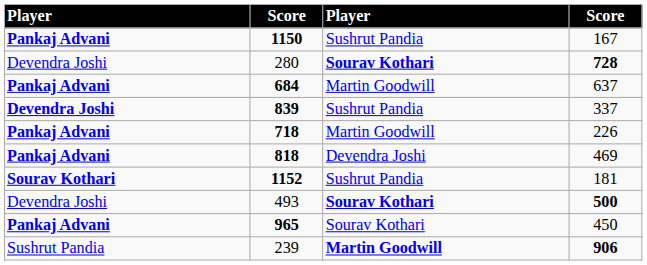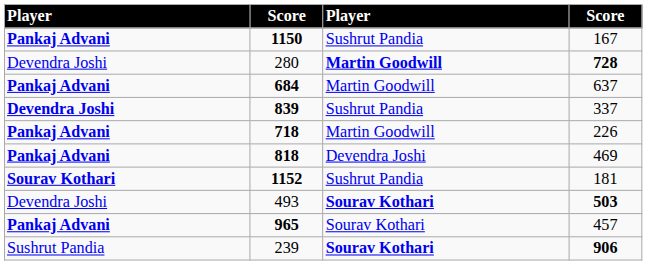 <table border="2" cellpadding="2" cellspacing="0" style="margin: 0; background: #f9f9f9; border: 1px #aaa solid; border-collapse: collapse; font-size: 100%;" width=50%>
 <tr>
 <th bgcolor="000000" style="color:white; text-align:left" width=20%>Player</th>
 <th bgcolor="000000" style="color:white; text-align:center" width=5%>Score</th>
 <th bgcolor="000000" style="color:white; text-align:left" width=20%>Player</th>
 <th bgcolor="000000" style="color:white; text-align:center" width= 5%>Score</th>
 </tr>
 <tr>
 <td style="text-align:left"> <strong><a href='#'>Pankaj Advani</a></strong></td>
 <td style="text-align:center"><strong>1150</strong></td>
 <td style="text-align:left"> <a href='#'>Sushrut Pandia</a></td>
 <td style="text-align:center">167</td>
 </tr>
 <tr>
 <td style="text-align:left"> <a href='#'>Devendra Joshi</a></td>
 <td style="text-align:center">280</td>
-<td style="text-align:left"> <strong><a href='#'>Sourav Kothari</a></strong></td>
+<td style="text-align:left"> <strong><a href='#'>Martin Goodwill</a></strong></td>
 <td style="text-align:center"><strong>728</strong></td>
 </tr>
 <tr>
 <td style="text-align:left"> <strong><a href='#'>Pankaj Advani</a></strong></td>
 <td style="text-align:center"><strong>684</strong></td>
 <td style="text-align:left"> <a href='#'>Martin Goodwill</a></td>
 <td style="text-align:center">637</td>
 </tr>
 <tr>
 <td style="text-align:left"> <strong><a href='#'>Devendra Joshi</a></strong></td>
 <td style="text-align:center"><strong>839</strong></td>
 <td style="text-align:left"> <a href='#'>Sushrut Pandia</a></td>
 <td style="text-align:center">337</td>
 </tr>
 <tr>
 <td style="text-align:left"> <strong><a href='#'>Pankaj Advani</a></strong></td>
 <td style="text-align:center"><strong>718</strong></td>
 <td style="text-align:left"> <a href='#'>Martin Goodwill</a></td>
 <td style="text-align:center">226</td>
 </tr>
 <tr>
 <td style="text-align:left"> <strong><a href='#'>Pankaj Advani</a></strong></td>
 <td style="text-align:center"><strong>818</strong></td>
 <td style="text-align:left"> <a href='#'>Devendra Joshi</a></td>
 <td style="text-align:center">469</td>
 </tr>
 <tr>
 <td style="text-align:left"> <strong><a href='#'>Sourav Kothari</a></strong></td>
 <td style="text-align:center"><strong>1152</strong></td>
 <td style="text-align:left"> <a href='#'>Sushrut Pandia</a></td>
 <td style="text-align:center">181</td>
 </tr>
 <tr>
 <td style="text-align:left"> <a href='#'>Devendra Joshi</a></td>
 <td style="text-align:center">493</td>
 <td style="text-align:left"> <strong><a href='#'>Sourav Kothari</a></strong></td>
-<td style="text-align:center"><strong>500</strong></td>
+<td style="text-align:center"><strong>503</strong></td>
 </tr>
 <tr>
 <td style="text-align:left"> <strong><a href='#'>Pankaj Advani</a></strong></td>
 <td style="text-align:center"><strong>965</strong></td>
 <td style="text-align:left"> <a href='#'>Sourav Kothari</a></td>
-<td style="text-align:center">450</td>
+<td style="text-align:center">457</td>
 </tr>
 <tr>
 <td style="text-align:left"> <a href='#'>Sushrut Pandia</a></td>
 <td style="text-align:center">239</td>
-<td style="text-align:left"> <strong><a href='#'>Martin Goodwill</a></strong></td>
+<td style="text-align:left"> <strong><a href='#'>Sourav Kothari</a></strong></td>
 <td style="text-align:center"><strong>906</strong></td>
 </tr>
 </table>
